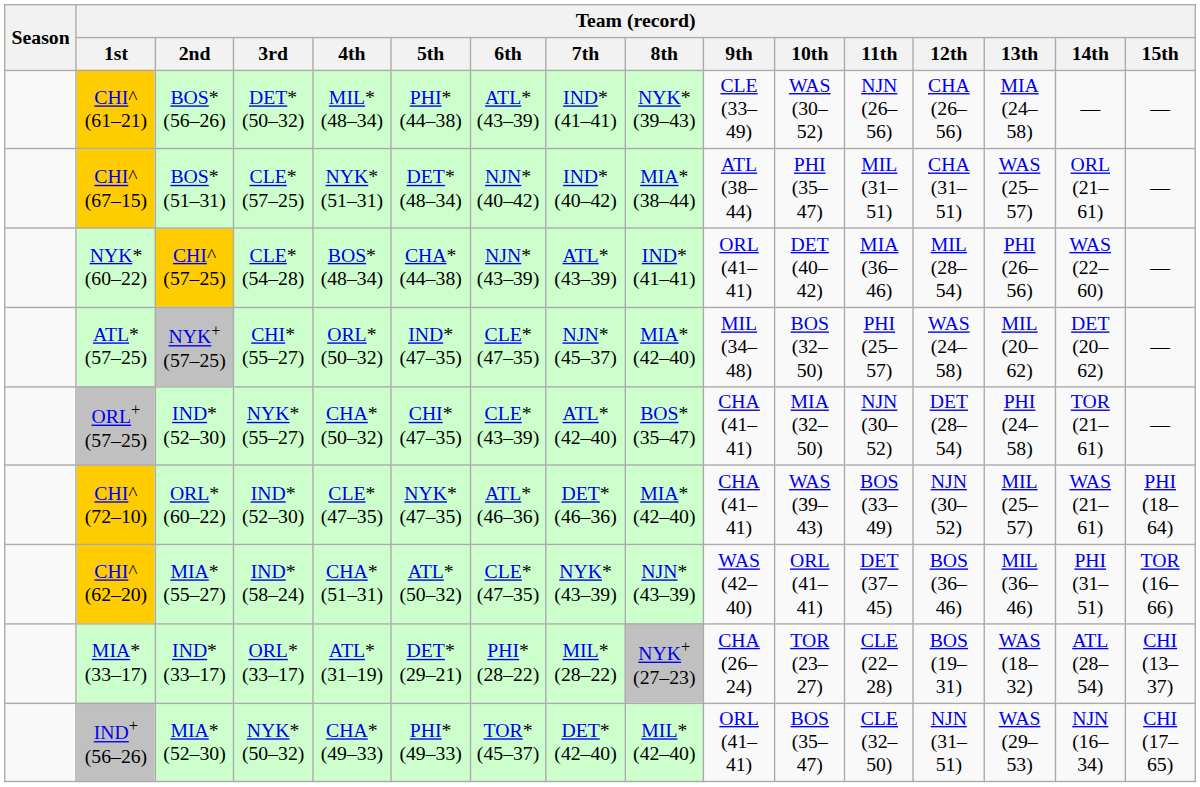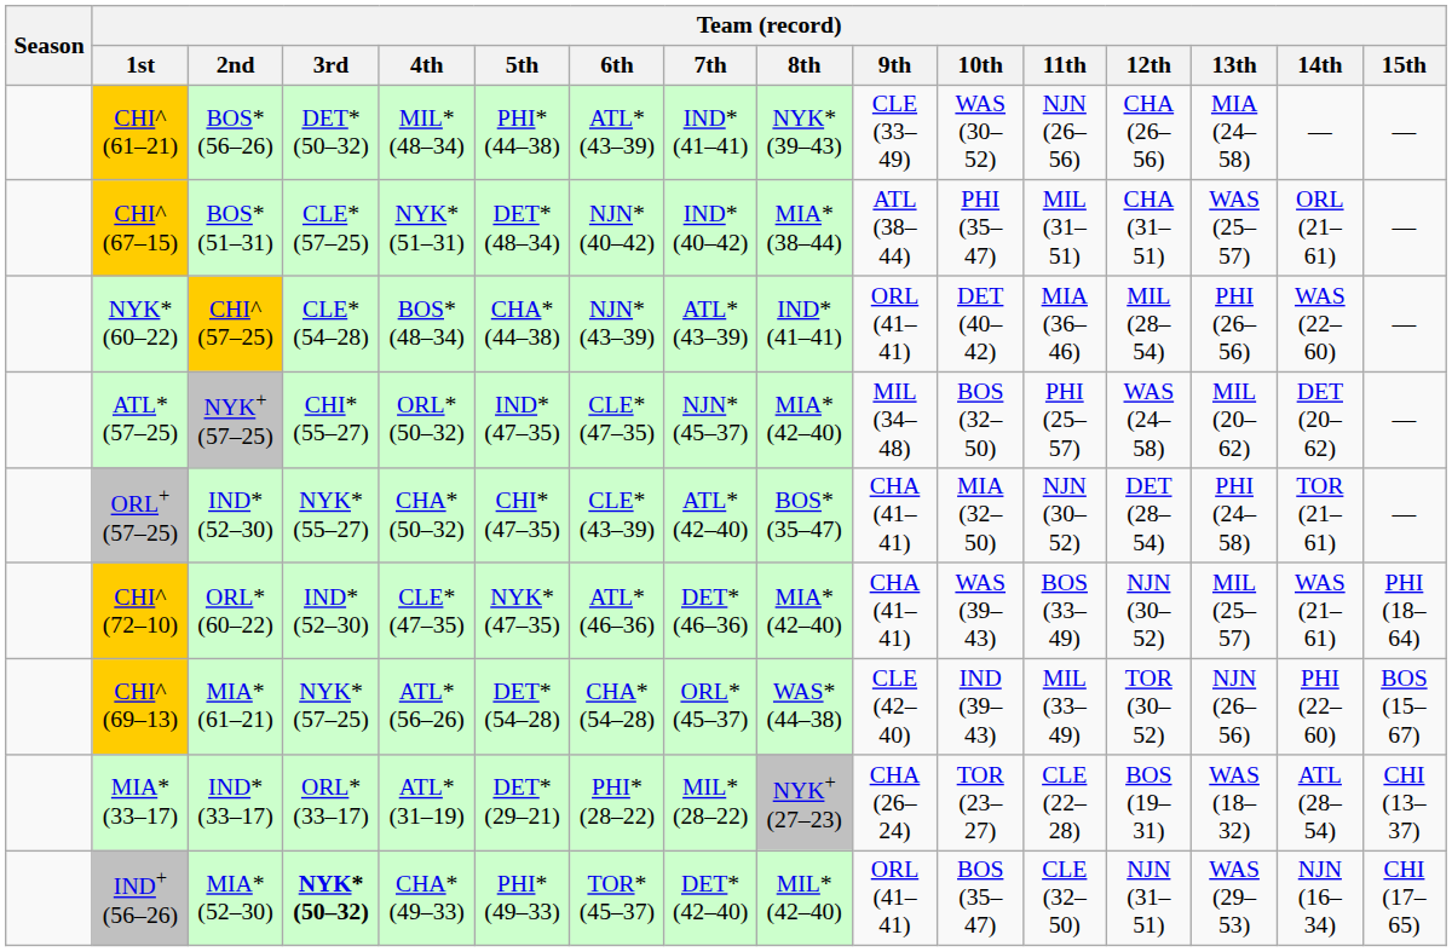 <table class="wikitable" style="text-align:center; font-size:90%">
 <tr>
 <th rowspan="2" width=55px>Season</th>
 <th colspan="15">Team (record)</th>
 </tr>
 <tr>
 <th width=85px>1st</th>
 <th width=85px>2nd</th>
 <th width=85px>3rd</th>
 <th width=85px>4th</th>
 <th width=85px>5th</th>
 <th width=85px>6th</th>
 <th width=85px>7th</th>
 <th width=85px>8th</th>
 <th width=85px>9th</th>
 <th width=85px>10th</th>
 <th width=85px>11th</th>
 <th width=85px>12th</th>
 <th width=85px>13th</th>
 <th width=85px>14th</th>
 <th width=85px>15th</th>
 </tr>
 <tr>
 <td></td>
 <td bgcolor=#FFCC00><a href='#'>CHI</a>^<br>(61–21)</td>
 <td bgcolor=#CCFFCC><a href='#'>BOS</a>*<br>(56–26)</td>
 <td bgcolor=#CCFFCC><a href='#'>DET</a>*<br>(50–32)</td>
 <td bgcolor=#CCFFCC><a href='#'>MIL</a>*<br>(48–34)</td>
 <td bgcolor=#CCFFCC><a href='#'>PHI</a>*<br>(44–38)</td>
 <td bgcolor=#CCFFCC><a href='#'>ATL</a>*<br>(43–39)</td>
 <td bgcolor=#CCFFCC><a href='#'>IND</a>*<br>(41–41)</td>
 <td bgcolor=#CCFFCC><a href='#'>NYK</a>*<br>(39–43)</td>
 <td><a href='#'>CLE</a><br>(33–49)</td>
 <td><a href='#'>WAS</a><br>(30–52)</td>
 <td><a href='#'>NJN</a><br>(26–56)</td>
 <td><a href='#'>CHA</a><br>(26–56)</td>
 <td><a href='#'>MIA</a><br>(24–58)</td>
 <td>—</td>
 <td>—</td>
 </tr>
 <tr>
 <td></td>
 <td bgcolor=#FFCC00><a href='#'>CHI</a>^<br>(67–15)</td>
 <td bgcolor=#CCFFCC><a href='#'>BOS</a>*<br>(51–31)</td>
 <td bgcolor=#CCFFCC><a href='#'>CLE</a>*<br>(57–25)</td>
 <td bgcolor=#CCFFCC><a href='#'>NYK</a>*<br>(51–31)</td>
 <td bgcolor=#CCFFCC><a href='#'>DET</a>*<br>(48–34)</td>
 <td bgcolor=#CCFFCC><a href='#'>NJN</a>*<br>(40–42)</td>
 <td bgcolor=#CCFFCC><a href='#'>IND</a>*<br>(40–42)</td>
 <td bgcolor=#CCFFCC><a href='#'>MIA</a>*<br>(38–44)</td>
 <td><a href='#'>ATL</a><br>(38–44)</td>
 <td><a href='#'>PHI</a><br>(35–47)</td>
 <td><a href='#'>MIL</a><br>(31–51)</td>
 <td><a href='#'>CHA</a><br>(31–51)</td>
 <td><a href='#'>WAS</a><br>(25–57)</td>
 <td><a href='#'>ORL</a><br>(21–61)</td>
 <td>—</td>
 </tr>
 <tr>
 <td></td>
 <td bgcolor=#CCFFCC><a href='#'>NYK</a>*<br>(60–22)</td>
 <td bgcolor=#FFCC00><a href='#'>CHI</a>^<br>(57–25)</td>
 <td bgcolor=#CCFFCC><a href='#'>CLE</a>*<br>(54–28)</td>
 <td bgcolor=#CCFFCC><a href='#'>BOS</a>*<br>(48–34)</td>
 <td bgcolor=#CCFFCC><a href='#'>CHA</a>*<br>(44–38)</td>
 <td bgcolor=#CCFFCC><a href='#'>NJN</a>*<br>(43–39)</td>
 <td bgcolor=#CCFFCC><a href='#'>ATL</a>*<br>(43–39)</td>
 <td bgcolor=#CCFFCC><a href='#'>IND</a>*<br>(41–41)</td>
 <td><a href='#'>ORL</a><br>(41–41)</td>
 <td><a href='#'>DET</a><br>(40–42)</td>
 <td><a href='#'>MIA</a><br>(36–46)</td>
 <td><a href='#'>MIL</a><br>(28–54)</td>
 <td><a href='#'>PHI</a><br>(26–56)</td>
 <td><a href='#'>WAS</a><br>(22–60)</td>
 <td>—</td>
 </tr>
 <tr>
 <td></td>
 <td bgcolor=#CCFFCC><a href='#'>ATL</a>*<br>(57–25)</td>
 <td bgcolor=#C0C0C0><a href='#'>NYK</a><sup>+</sup><br>(57–25)</td>
 <td bgcolor=#CCFFCC><a href='#'>CHI</a>*<br>(55–27)</td>
 <td bgcolor=#CCFFCC><a href='#'>ORL</a>*<br>(50–32)</td>
 <td bgcolor=#CCFFCC><a href='#'>IND</a>*<br>(47–35)</td>
 <td bgcolor=#CCFFCC><a href='#'>CLE</a>*<br>(47–35)</td>
 <td bgcolor=#CCFFCC><a href='#'>NJN</a>*<br>(45–37)</td>
 <td bgcolor=#CCFFCC><a href='#'>MIA</a>*<br>(42–40)</td>
 <td><a href='#'>MIL</a><br>(34–48)</td>
 <td><a href='#'>BOS</a><br>(32–50)</td>
 <td><a href='#'>PHI</a><br>(25–57)</td>
 <td><a href='#'>WAS</a><br>(24–58)</td>
 <td><a href='#'>MIL</a><br>(20–62)</td>
 <td><a href='#'>DET</a><br>(20–62)</td>
 <td>—</td>
 </tr>
 <tr>
 <td></td>
 <td bgcolor=#C0C0C0><a href='#'>ORL</a><sup>+</sup><br>(57–25)</td>
 <td bgcolor=#CCFFCC><a href='#'>IND</a>*<br>(52–30)</td>
 <td bgcolor=#CCFFCC><a href='#'>NYK</a>*<br>(55–27)</td>
 <td bgcolor=#CCFFCC><a href='#'>CHA</a>*<br>(50–32)</td>
 <td bgcolor=#CCFFCC><a href='#'>CHI</a>*<br>(47–35)</td>
 <td bgcolor=#CCFFCC><a href='#'>CLE</a>*<br>(43–39)</td>
 <td bgcolor=#CCFFCC><a href='#'>ATL</a>*<br>(42–40)</td>
 <td bgcolor=#CCFFCC><a href='#'>BOS</a>*<br>(35–47)</td>
 <td><a href='#'>CHA</a><br>(41–41)</td>
 <td><a href='#'>MIA</a><br>(32–50)</td>
 <td><a href='#'>NJN</a><br>(30–52)</td>
 <td><a href='#'>DET</a><br>(28–54)</td>
 <td><a href='#'>PHI</a><br>(24–58)</td>
 <td><a href='#'>TOR</a><br>(21–61)</td>
 <td>—</td>
 </tr>
 <tr>
 <td></td>
 <td bgcolor=#FFCC00><a href='#'>CHI</a>^<br>(72–10)</td>
 <td bgcolor=#CCFFCC><a href='#'>ORL</a>*<br>(60–22)</td>
 <td bgcolor=#CCFFCC><a href='#'>IND</a>*<br>(52–30)</td>
 <td bgcolor=#CCFFCC><a href='#'>CLE</a>*<br>(47–35)</td>
 <td bgcolor=#CCFFCC><a href='#'>NYK</a>*<br>(47–35)</td>
 <td bgcolor=#CCFFCC><a href='#'>ATL</a>*<br>(46–36)</td>
 <td bgcolor=#CCFFCC><a href='#'>DET</a>*<br>(46–36)</td>
 <td bgcolor=#CCFFCC><a href='#'>MIA</a>*<br>(42–40)</td>
 <td><a href='#'>CHA</a><br>(41–41)</td>
 <td><a href='#'>WAS</a><br>(39–43)</td>
 <td><a href='#'>BOS</a><br>(33–49)</td>
 <td><a href='#'>NJN</a><br>(30–52)</td>
 <td><a href='#'>MIL</a><br>(25–57)</td>
 <td><a href='#'>WAS</a><br>(21–61)</td>
 <td><a href='#'>PHI</a><br>(18–64)</td>
 </tr>
 <tr>
 <td></td>
-<td bgcolor=#FFCC00><a href='#'>CHI</a>^<br>(62–20)</td>
-<td bgcolor=#CCFFCC><a href='#'>MIA</a>*<br>(55–27)</td>
-<td bgcolor=#CCFFCC><a href='#'>IND</a>*<br>(58–24)</td>
-<td bgcolor=#CCFFCC><a href='#'>CHA</a>*<br>(51–31)</td>
-<td bgcolor=#CCFFCC><a href='#'>ATL</a>*<br>(50–32)</td>
-<td bgcolor=#CCFFCC><a href='#'>CLE</a>*<br>(47–35)</td>
-<td bgcolor=#CCFFCC><a href='#'>NYK</a>*<br>(43–39)</td>
-<td bgcolor=#CCFFCC><a href='#'>NJN</a>*<br>(43–39)</td>
-<td><a href='#'>WAS</a><br>(42–40)</td>
-<td><a href='#'>ORL</a><br>(41–41)</td>
-<td><a href='#'>DET</a><br>(37–45)</td>
-<td><a href='#'>BOS</a><br>(36–46)</td>
-<td><a href='#'>MIL</a><br>(36–46)</td>
-<td><a href='#'>PHI</a><br>(31–51)</td>
-<td><a href='#'>TOR</a><br>(16–66)</td>
+<td bgcolor=#FFCC00><a href='#'>CHI</a>^<br>(69–13)</td>
+<td bgcolor=#CCFFCC><a href='#'>MIA</a>*<br>(61–21)</td>
+<td bgcolor=#CCFFCC><a href='#'>NYK</a>*<br>(57–25)</td>
+<td bgcolor=#CCFFCC><a href='#'>ATL</a>*<br>(56–26)</td>
+<td bgcolor=#CCFFCC><a href='#'>DET</a>*<br>(54–28)</td>
+<td bgcolor=#CCFFCC><a href='#'>CHA</a>*<br>(54–28)</td>
+<td bgcolor=#CCFFCC><a href='#'>ORL</a>*<br>(45–37)</td>
+<td bgcolor=#CCFFCC><a href='#'>WAS</a>*<br>(44–38)</td>
+<td><a href='#'>CLE</a><br>(42–40)</td>
+<td><a href='#'>IND</a><br>(39–43)</td>
+<td><a href='#'>MIL</a><br>(33–49)</td>
+<td><a href='#'>TOR</a><br>(30–52)</td>
+<td><a href='#'>NJN</a><br>(26–56)</td>
+<td><a href='#'>PHI</a><br>(22–60)</td>
+<td><a href='#'>BOS</a><br>(15–67)</td>
 </tr>
 <tr>
 <td></td>
 <td bgcolor=#CCFFCC><a href='#'>MIA</a>*<br>(33–17)</td>
 <td bgcolor=#CCFFCC><a href='#'>IND</a>*<br>(33–17)</td>
 <td bgcolor=#CCFFCC><a href='#'>ORL</a>*<br>(33–17)</td>
 <td bgcolor=#CCFFCC><a href='#'>ATL</a>*<br>(31–19)</td>
 <td bgcolor=#CCFFCC><a href='#'>DET</a>*<br>(29–21)</td>
 <td bgcolor=#CCFFCC><a href='#'>PHI</a>*<br>(28–22)</td>
 <td bgcolor=#CCFFCC><a href='#'>MIL</a>*<br>(28–22)</td>
 <td bgcolor=#C0C0C0><a href='#'>NYK</a><sup>+</sup><br>(27–23)</td>
 <td><a href='#'>CHA</a><br>(26–24)</td>
 <td><a href='#'>TOR</a><br>(23–27)</td>
 <td><a href='#'>CLE</a><br>(22–28)</td>
 <td><a href='#'>BOS</a><br>(19–31)</td>
 <td><a href='#'>WAS</a><br>(18–32)</td>
 <td><a href='#'>ATL</a><br>(28–54)</td>
 <td><a href='#'>CHI</a><br>(13–37)</td>
 </tr>
 <tr>
 <td></td>
 <td bgcolor=#C0C0C0><a href='#'>IND</a><sup>+</sup><br>(56–26)</td>
 <td bgcolor=#CCFFCC><a href='#'>MIA</a>*<br>(52–30)</td>
-<td bgcolor=#CCFFCC><a href='#'>NYK</a>*<br>(50–32)</td>
+<td bgcolor=#CCFFCC><strong><a href='#'>NYK</a>*<br>(50–32)</strong></td>
 <td bgcolor=#CCFFCC><a href='#'>CHA</a>*<br>(49–33)</td>
 <td bgcolor=#CCFFCC><a href='#'>PHI</a>*<br>(49–33)</td>
 <td bgcolor=#CCFFCC><a href='#'>TOR</a>*<br>(45–37)</td>
 <td bgcolor=#CCFFCC><a href='#'>DET</a>*<br>(42–40)</td>
 <td bgcolor=#CCFFCC><a href='#'>MIL</a>*<br>(42–40)</td>
 <td><a href='#'>ORL</a><br>(41–41)</td>
 <td><a href='#'>BOS</a><br>(35–47)</td>
 <td><a href='#'>CLE</a><br>(32–50)</td>
 <td><a href='#'>NJN</a><br>(31–51)</td>
 <td><a href='#'>WAS</a><br>(29–53)</td>
 <td><a href='#'>NJN</a><br>(16–34)</td>
 <td><a href='#'>CHI</a><br>(17–65)</td>
 </tr>
 </table>
